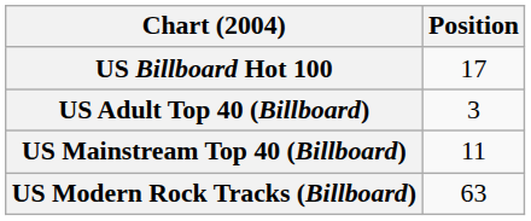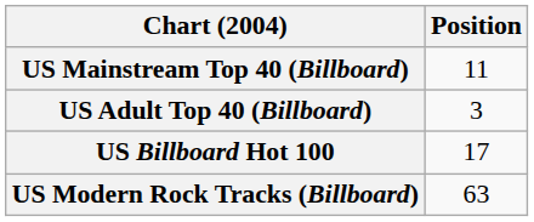 <table class="wikitable sortable plainrowheaders" style="text-align:center">
 <tr>
 <th>Chart (2004)</th>
 <th>Position</th>
 </tr>
 <tr>
-<th scope="row">US <em>Billboard</em> Hot 100</th>
-<td>17</td>
+<th scope="row">US Mainstream Top 40 (<em>Billboard</em>)</th>
+<td>11</td>
 </tr>
 <tr>
 <th scope="row">US Adult Top 40 (<em>Billboard</em>)</th>
 <td>3</td>
 </tr>
 <tr>
-<th scope="row">US Mainstream Top 40 (<em>Billboard</em>)</th>
-<td>11</td>
+<th scope="row">US <em>Billboard</em> Hot 100</th>
+<td>17</td>
 </tr>
 <tr>
 <th scope="row">US Modern Rock Tracks (<em>Billboard</em>)</th>
 <td>63</td>
 </tr>
 </table>
